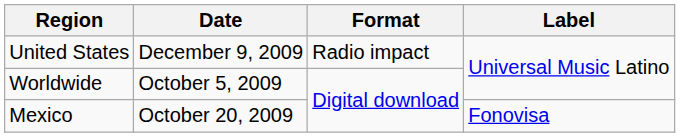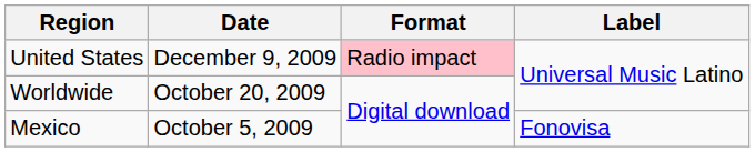 <table class="wikitable">
 <tr>
 <th>Region</th>
 <th>Date</th>
 <th>Format</th>
 <th>Label</th>
 </tr>
 <tr>
 <td>United States</td>
 <td rowspan="1">December 9, 2009</td>
-<td>Radio impact</td>
+<td style="background: pink;">Radio impact</td>
 <td rowspan="2"><a href='#'>Universal Music</a> Latino</td>
 </tr>
 <tr>
 <td>Worldwide</td>
-<td rowspan="1">October 5, 2009</td>
+<td rowspan="1">October 20, 2009</td>
 <td rowspan="2"><a href='#'>Digital download</a></td>
 </tr>
 <tr>
 <td>Mexico</td>
-<td rowspan="1">October 20, 2009</td>
+<td rowspan="1">October 5, 2009</td>
 <td rowspan="1"><a href='#'>Fonovisa</a></td>
 </tr>
 </table>
